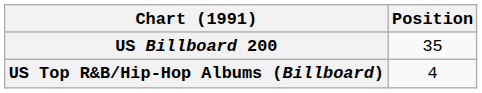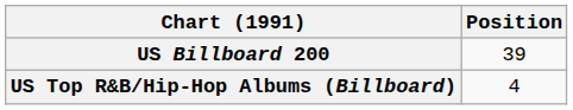 <table class="wikitable sortable plainrowheaders" style="text-align:center">
 <tr>
 <th scope="col">Chart (1991)</th>
 <th scope="col">Position</th>
 </tr>
 <tr>
 <th scope="row">US <em>Billboard</em> 200</th>
-<td>35</td>
+<td>39</td>
 </tr>
 <tr>
 <th scope="row">US Top R&B/Hip-Hop Albums (<em>Billboard</em>)</th>
 <td>4</td>
 </tr>
 </table>
